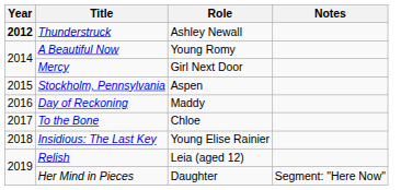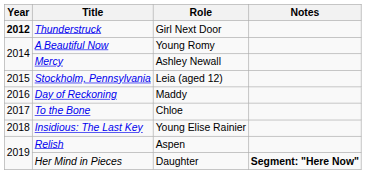 <table class="wikitable sortable">
 <tr>
 <th>Year</th>
 <th>Title</th>
 <th>Role</th>
 <th class="unsortable">Notes</th>
 </tr>
 <tr>
 <td><strong>2012</strong></td>
 <td><em><a href='#'>Thunderstruck</a></em></td>
-<td>Ashley Newall</td>
+<td>Girl Next Door</td>
 <td></td>
 </tr>
 <tr>
 <td rowspan="2">2014</td>
 <td><em><a href='#'>A Beautiful Now</a></em></td>
 <td>Young Romy</td>
 </tr>
 <tr>
 <td><em><a href='#'>Mercy</a></em></td>
-<td>Girl Next Door</td>
+<td>Ashley Newall</td>
 <td></td>
 </tr>
 <tr>
 <td>2015</td>
 <td><em><a href='#'>Stockholm, Pennsylvania</a></em></td>
-<td>Aspen</td>
+<td>Leia (aged 12)</td>
 <td></td>
 </tr>
 <tr>
 <td>2016</td>
 <td><em><a href='#'>Day of Reckoning</a></em></td>
 <td>Maddy</td>
 </tr>
 <tr>
 <td>2017</td>
 <td><em><a href='#'>To the Bone</a></em></td>
 <td>Chloe</td>
 <td></td>
 </tr>
 <tr>
 <td>2018</td>
 <td><em><a href='#'>Insidious: The Last Key</a></em></td>
 <td>Young Elise Rainier</td>
 <td></td>
 </tr>
 <tr>
 <td rowspan="2">2019</td>
 <td><em><a href='#'>Relish</a></em></td>
-<td>Leia (aged 12)</td>
+<td>Aspen</td>
 <td></td>
 </tr>
 <tr>
 <td><em>Her Mind in Pieces</em></td>
 <td>Daughter</td>
-<td>Segment: "Here Now"</td>
+<td><strong>Segment: "Here Now"</strong></td>
 </tr>
 </table>
